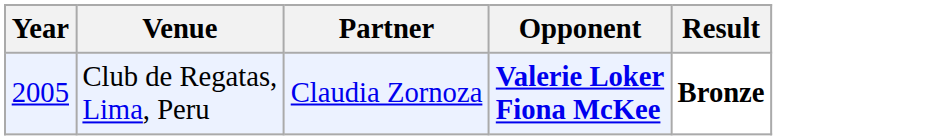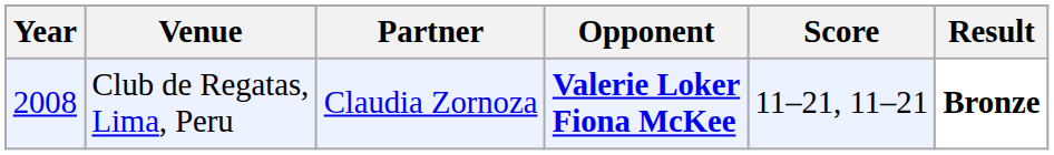 <table class="sortable wikitable" style="font-size: 90%;">
 <tr>
 <th>Year</th>
 <th>Venue</th>
 <th>Partner</th>
 <th>Opponent</th>
+<th>Score</th>
 <th>Result</th>
 </tr>
 <tr style="background:#ECF2FF">
-<td align="center"><a href='#'>2005</a></td>
+<td align="center"><a href='#'>2008</a></td>
 <td align="left">Club de Regatas,<br><a href='#'>Lima</a>, Peru</td>
 <td align="left"> <a href='#'>Claudia Zornoza</a></td>
 <td align="left"><strong> <a href='#'>Valerie Loker</a><br> <a href='#'>Fiona McKee</a></strong></td>
+<td align="left">11–21, 11–21</td>
 <td style="text-align:left; background:white"> <strong>Bronze</strong></td>
 </tr>
 </table>
